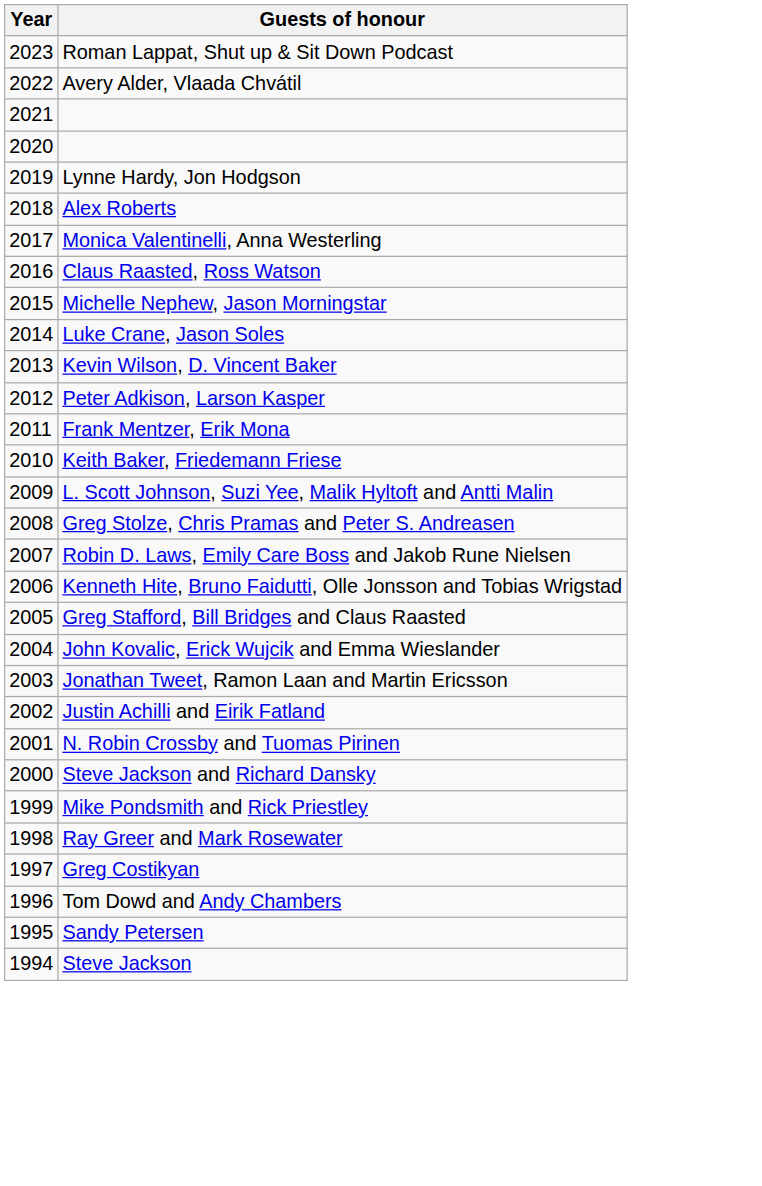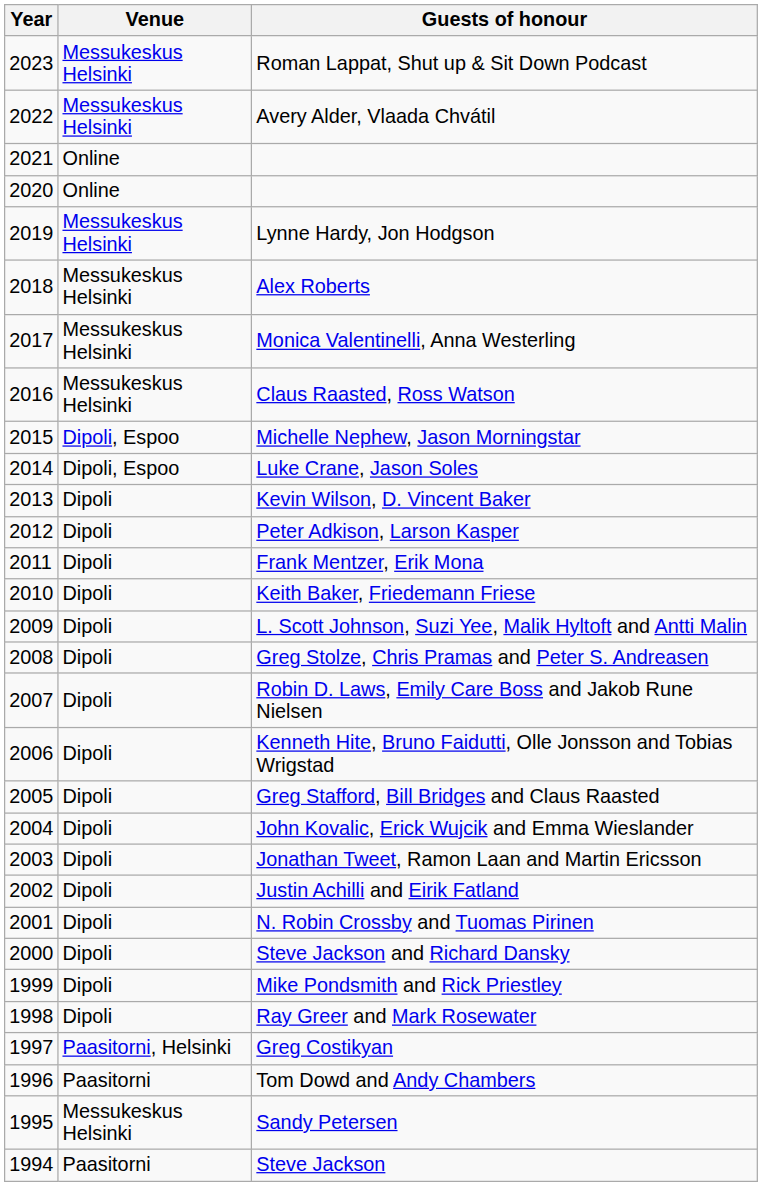 <table class="wikitable">
 <tr>
 <th>Year</th>
+<th>Venue</th>
 <th>Guests of honour</th>
 </tr>
 <tr>
 <td>2023</td>
+<td><a href='#'>Messukeskus Helsinki</a></td>
 <td>Roman Lappat, Shut up & Sit Down Podcast</td>
 </tr>
 <tr>
 <td>2022</td>
+<td><a href='#'>Messukeskus Helsinki</a></td>
 <td>Avery Alder, Vlaada Chvátil</td>
 </tr>
 <tr>
 <td>2021</td>
+<td>Online</td>
 <td></td>
 </tr>
 <tr>
 <td>2020</td>
+<td>Online</td>
 <td></td>
 </tr>
 <tr>
 <td>2019</td>
+<td><a href='#'>Messukeskus Helsinki</a></td>
 <td>Lynne Hardy, Jon Hodgson</td>
 </tr>
 <tr>
 <td>2018</td>
+<td>Messukeskus Helsinki</td>
 <td><a href='#'>Alex Roberts</a></td>
 </tr>
 <tr>
 <td>2017</td>
+<td>Messukeskus Helsinki</td>
 <td><a href='#'>Monica Valentinelli</a>, Anna Westerling</td>
 </tr>
 <tr>
 <td>2016</td>
+<td>Messukeskus Helsinki</td>
 <td><a href='#'>Claus Raasted</a>, <a href='#'>Ross Watson</a></td>
 </tr>
 <tr>
 <td>2015</td>
+<td><a href='#'>Dipoli</a>, Espoo</td>
 <td><a href='#'>Michelle Nephew</a>, <a href='#'>Jason Morningstar</a></td>
 </tr>
 <tr>
 <td>2014</td>
+<td>Dipoli, Espoo</td>
 <td><a href='#'>Luke Crane</a>, <a href='#'>Jason Soles</a></td>
 </tr>
 <tr>
 <td>2013</td>
+<td>Dipoli</td>
 <td><a href='#'>Kevin Wilson</a>, <a href='#'>D. Vincent Baker</a></td>
 </tr>
 <tr>
 <td>2012</td>
+<td>Dipoli</td>
 <td><a href='#'>Peter Adkison</a>, <a href='#'>Larson Kasper</a></td>
 </tr>
 <tr>
 <td>2011</td>
+<td>Dipoli</td>
 <td><a href='#'>Frank Mentzer</a>, <a href='#'>Erik Mona</a></td>
 </tr>
 <tr>
 <td>2010</td>
+<td>Dipoli</td>
 <td><a href='#'>Keith Baker</a>, <a href='#'>Friedemann Friese</a></td>
 </tr>
 <tr>
 <td>2009</td>
+<td>Dipoli</td>
 <td><a href='#'>L. Scott Johnson</a>, <a href='#'>Suzi Yee</a>, <a href='#'>Malik Hyltoft</a> and <a href='#'>Antti Malin</a></td>
 </tr>
 <tr>
 <td>2008</td>
+<td>Dipoli</td>
 <td><a href='#'>Greg Stolze</a>, <a href='#'>Chris Pramas</a> and <a href='#'>Peter S. Andreasen</a></td>
 </tr>
 <tr>
 <td>2007</td>
+<td>Dipoli</td>
 <td><a href='#'>Robin D. Laws</a>, <a href='#'>Emily Care Boss</a> and Jakob Rune Nielsen</td>
 </tr>
 <tr>
 <td>2006</td>
+<td>Dipoli</td>
 <td><a href='#'>Kenneth Hite</a>, <a href='#'>Bruno Faidutti</a>, Olle Jonsson and Tobias Wrigstad</td>
 </tr>
 <tr>
 <td>2005</td>
+<td>Dipoli</td>
 <td><a href='#'>Greg Stafford</a>, <a href='#'>Bill Bridges</a> and Claus Raasted</td>
 </tr>
 <tr>
 <td>2004</td>
+<td>Dipoli</td>
 <td><a href='#'>John Kovalic</a>, <a href='#'>Erick Wujcik</a> and Emma Wieslander</td>
 </tr>
 <tr>
 <td>2003</td>
+<td>Dipoli</td>
 <td><a href='#'>Jonathan Tweet</a>, Ramon Laan and Martin Ericsson</td>
 </tr>
 <tr>
 <td>2002</td>
+<td>Dipoli</td>
 <td><a href='#'>Justin Achilli</a> and <a href='#'>Eirik Fatland</a></td>
 </tr>
 <tr>
 <td>2001</td>
+<td>Dipoli</td>
 <td><a href='#'>N. Robin Crossby</a> and <a href='#'>Tuomas Pirinen</a></td>
 </tr>
 <tr>
 <td>2000</td>
+<td>Dipoli</td>
 <td><a href='#'>Steve Jackson</a> and <a href='#'>Richard Dansky</a></td>
 </tr>
 <tr>
 <td>1999</td>
+<td>Dipoli</td>
 <td><a href='#'>Mike Pondsmith</a> and <a href='#'>Rick Priestley</a></td>
 </tr>
 <tr>
 <td>1998</td>
+<td>Dipoli</td>
 <td><a href='#'>Ray Greer</a> and <a href='#'>Mark Rosewater</a></td>
 </tr>
 <tr>
 <td>1997</td>
+<td><a href='#'>Paasitorni</a>, Helsinki</td>
 <td><a href='#'>Greg Costikyan</a></td>
 </tr>
 <tr>
 <td>1996</td>
+<td>Paasitorni</td>
 <td>Tom Dowd and <a href='#'>Andy Chambers</a></td>
 </tr>
 <tr>
 <td>1995</td>
+<td>Messukeskus Helsinki</td>
 <td><a href='#'>Sandy Petersen</a></td>
 </tr>
 <tr>
 <td>1994</td>
+<td>Paasitorni</td>
 <td><a href='#'>Steve Jackson</a></td>
 </tr>
 </table>
